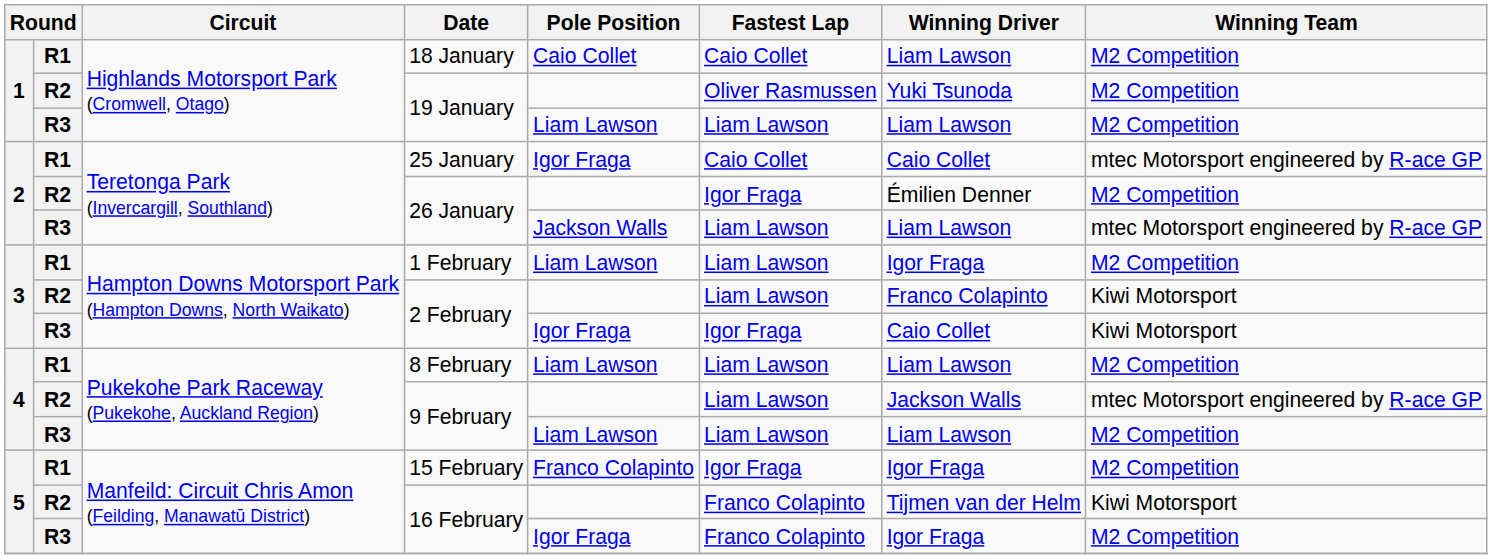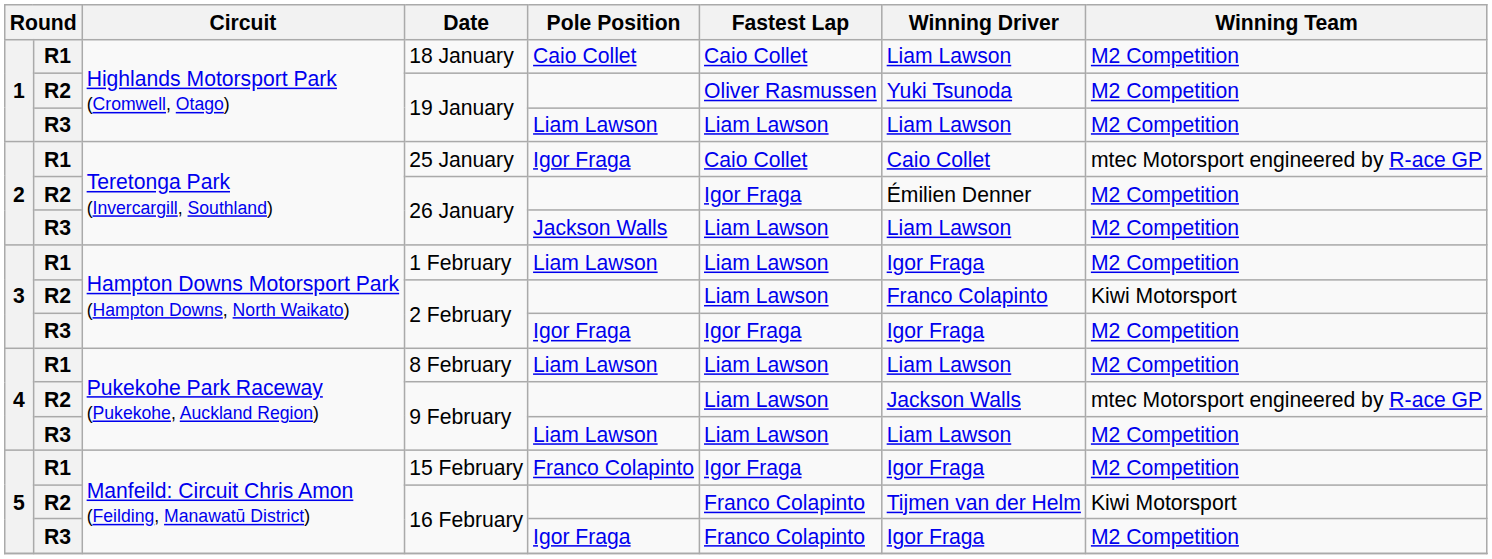 <table class="wikitable" style="font-size: 87%">
 <tr>
 <th colspan="2">Round</th>
 <th>Circuit</th>
 <th>Date</th>
 <th>Pole Position</th>
 <th>Fastest Lap</th>
 <th>Winning Driver</th>
 <th>Winning Team</th>
 </tr>
 <tr>
 <th rowspan="3">1</th>
 <th>R1</th>
 <td rowspan="3"><a href='#'>Highlands Motorsport Park</a><br><small>(<a href='#'>Cromwell</a>, <a href='#'>Otago</a>)</small></td>
 <td>18 January</td>
 <td> <a href='#'>Caio Collet</a></td>
 <td> <a href='#'>Caio Collet</a></td>
 <td> <a href='#'>Liam Lawson</a></td>
 <td><a href='#'>M2 Competition</a></td>
 </tr>
 <tr>
 <th>R2</th>
 <td rowspan="2">19 January</td>
 <td></td>
 <td> <a href='#'>Oliver Rasmussen</a></td>
 <td> <a href='#'>Yuki Tsunoda</a></td>
 <td><a href='#'>M2 Competition</a></td>
 </tr>
 <tr>
 <th>R3</th>
 <td> <a href='#'>Liam Lawson</a></td>
 <td> <a href='#'>Liam Lawson</a></td>
 <td> <a href='#'>Liam Lawson</a></td>
 <td><a href='#'>M2 Competition</a></td>
 </tr>
 <tr>
 <th rowspan="3">2</th>
 <th>R1</th>
 <td rowspan="3"><a href='#'>Teretonga Park</a><br><small>(<a href='#'>Invercargill</a>, <a href='#'>Southland</a>)</small></td>
 <td>25 January</td>
 <td> <a href='#'>Igor Fraga</a></td>
 <td> <a href='#'>Caio Collet</a></td>
 <td> <a href='#'>Caio Collet</a></td>
 <td>mtec Motorsport engineered by <a href='#'>R-ace GP</a></td>
 </tr>
 <tr>
 <th>R2</th>
 <td rowspan="2">26 January</td>
 <td></td>
 <td> <a href='#'>Igor Fraga</a></td>
 <td> Émilien Denner</td>
 <td><a href='#'>M2 Competition</a></td>
 </tr>
 <tr>
 <th>R3</th>
 <td> <a href='#'>Jackson Walls</a></td>
 <td> <a href='#'>Liam Lawson</a></td>
 <td> <a href='#'>Liam Lawson</a></td>
-<td>mtec Motorsport engineered by <a href='#'>R-ace GP</a></td>
+<td><a href='#'>M2 Competition</a></td>
 </tr>
 <tr>
 <th rowspan="3">3</th>
 <th>R1</th>
 <td rowspan="3"><a href='#'>Hampton Downs Motorsport Park</a><br><small>(<a href='#'>Hampton Downs</a>, <a href='#'>North Waikato</a>)</small></td>
 <td>1 February</td>
 <td> <a href='#'>Liam Lawson</a></td>
 <td> <a href='#'>Liam Lawson</a></td>
 <td> <a href='#'>Igor Fraga</a></td>
 <td><a href='#'>M2 Competition</a></td>
 </tr>
 <tr>
 <th>R2</th>
 <td rowspan="2">2 February</td>
 <td></td>
 <td> <a href='#'>Liam Lawson</a></td>
 <td> <a href='#'>Franco Colapinto</a></td>
 <td>Kiwi Motorsport</td>
 </tr>
 <tr>
 <th>R3</th>
 <td> <a href='#'>Igor Fraga</a></td>
 <td> <a href='#'>Igor Fraga</a></td>
-<td> <a href='#'>Caio Collet</a></td>
-<td>Kiwi Motorsport</td>
+<td> <a href='#'>Igor Fraga</a></td>
+<td><a href='#'>M2 Competition</a></td>
 </tr>
 <tr>
 <th rowspan="3">4</th>
 <th>R1</th>
 <td rowspan="3"><a href='#'>Pukekohe Park Raceway</a><br><small>(<a href='#'>Pukekohe</a>, <a href='#'>Auckland Region</a>)</small></td>
 <td>8 February</td>
 <td> <a href='#'>Liam Lawson</a></td>
 <td> <a href='#'>Liam Lawson</a></td>
 <td> <a href='#'>Liam Lawson</a></td>
 <td><a href='#'>M2 Competition</a></td>
 </tr>
 <tr>
 <th>R2</th>
 <td rowspan="2">9 February</td>
 <td></td>
 <td> <a href='#'>Liam Lawson</a></td>
 <td> <a href='#'>Jackson Walls</a></td>
 <td>mtec Motorsport engineered by <a href='#'>R-ace GP</a></td>
 </tr>
 <tr>
 <th>R3</th>
 <td> <a href='#'>Liam Lawson</a></td>
 <td> <a href='#'>Liam Lawson</a></td>
 <td> <a href='#'>Liam Lawson</a></td>
 <td><a href='#'>M2 Competition</a></td>
 </tr>
 <tr>
 <th rowspan="3">5</th>
 <th>R1</th>
 <td rowspan="3"><a href='#'>Manfeild: Circuit Chris Amon</a><br><small>(<a href='#'>Feilding</a>, <a href='#'>Manawatū District</a>)</small></td>
 <td>15 February</td>
 <td> <a href='#'>Franco Colapinto</a></td>
 <td> <a href='#'>Igor Fraga</a></td>
 <td> <a href='#'>Igor Fraga</a></td>
 <td><a href='#'>M2 Competition</a></td>
 </tr>
 <tr>
 <th>R2</th>
 <td rowspan="2">16 February</td>
 <td></td>
 <td> <a href='#'>Franco Colapinto</a></td>
 <td> <a href='#'>Tijmen van der Helm</a></td>
 <td>Kiwi Motorsport</td>
 </tr>
 <tr>
 <th>R3</th>
 <td> <a href='#'>Igor Fraga</a></td>
 <td> <a href='#'>Franco Colapinto</a></td>
 <td> <a href='#'>Igor Fraga</a></td>
 <td><a href='#'>M2 Competition</a></td>
 </tr>
 <tr>
 </tr>
 </table>
